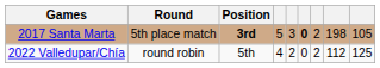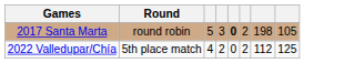 <table class="wikitable" style="text-align:center; font-size:90%;">
 <tr>
 <th>Games</th>
 <th>Round</th>
-<th>Position</th>
 <th></th>
 <th></th>
 <th></th>
 <th></th>
 <th></th>
 <th></th>
 </tr>
 <tr style="background:#cfaa88;">
 <td> <a href='#'>2017 Santa Marta</a></td>
-<td>5th place match</td>
-<td><strong>3rd</strong></td>
+<td>round robin</td>
 <td>5</td>
 <td>3</td>
 <td><strong>0</strong></td>
 <td>2</td>
 <td>198</td>
 <td>105</td>
 </tr>
 <tr>
 <td> <a href='#'>2022 Valledupar/Chía</a></td>
-<td>round robin</td>
-<td>5th</td>
+<td>5th place match</td>
 <td>4</td>
 <td>2</td>
 <td>0</td>
 <td>2</td>
 <td>112</td>
 <td>125</td>
 </tr>
 </table>
